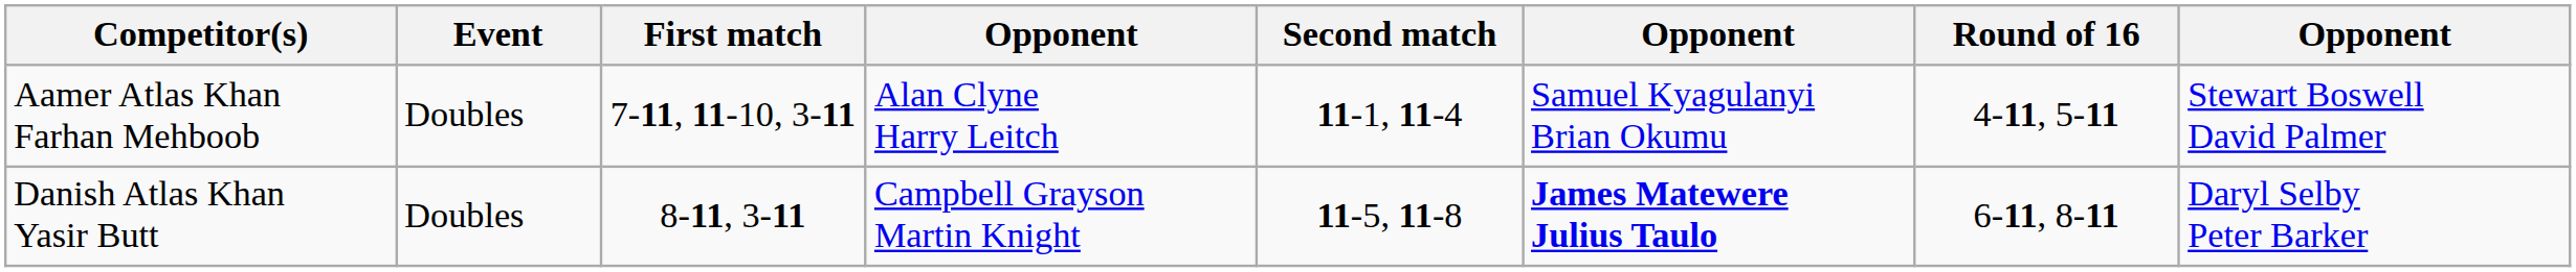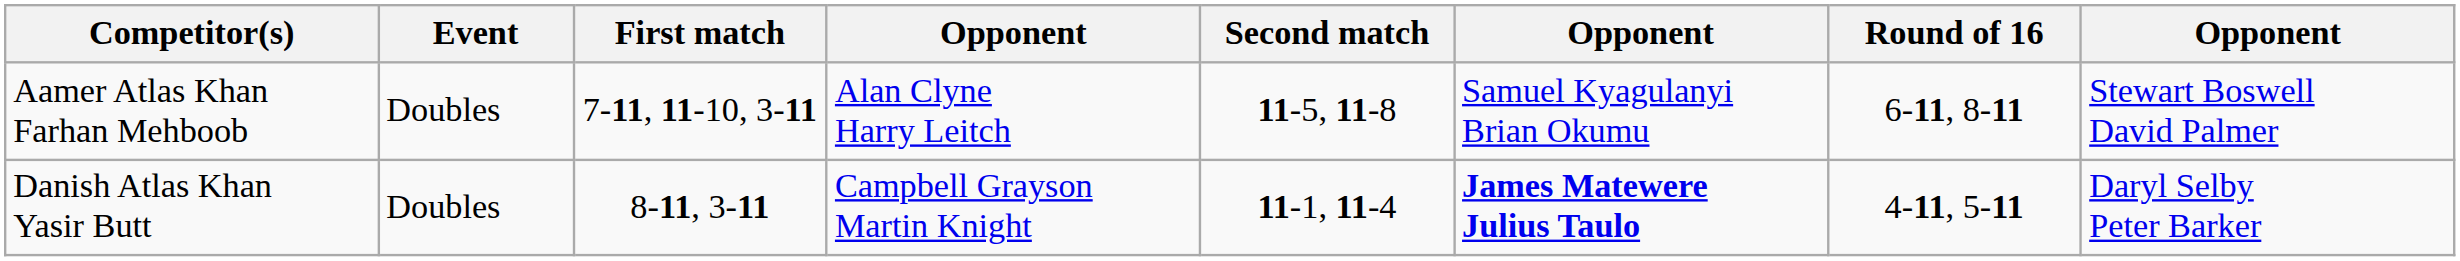 <table class=wikitable style="font-size:90%">
 <tr>
 <th width=150>Competitor(s)</th>
 <th width=75>Event</th>
 <th width=100>First match</th>
 <th width=150>Opponent</th>
 <th width=100>Second match</th>
 <th width=150>Opponent</th>
 <th width=100>Round of 16</th>
 <th width=150>Opponent</th>
 </tr>
 <tr>
 <td>Aamer Atlas Khan <br> Farhan Mehboob</td>
 <td>Doubles</td>
 <td align="center">7-<strong>11</strong>, <strong>11</strong>-10, 3-<strong>11</strong></td>
 <td> <a href='#'>Alan Clyne</a> <br>  <a href='#'>Harry Leitch</a></td>
-<td align="center"><strong>11</strong>-1, <strong>11</strong>-4</td>
+<td align="center"><strong>11</strong>-5, <strong>11</strong>-8</td>
 <td> <a href='#'>Samuel Kyagulanyi</a> <br>  <a href='#'>Brian Okumu</a></td>
-<td align="center">4-<strong>11</strong>, 5-<strong>11</strong></td>
+<td align="center">6-<strong>11</strong>, 8-<strong>11</strong></td>
 <td> <a href='#'>Stewart Boswell</a> <br>  <a href='#'>David Palmer</a></td>
 </tr>
 <tr>
 <td>Danish Atlas Khan <br> Yasir Butt</td>
 <td>Doubles</td>
 <td align="center">8-<strong>11</strong>, 3-<strong>11</strong></td>
 <td> <a href='#'>Campbell Grayson</a> <br>  <a href='#'>Martin Knight</a></td>
-<td align="center"><strong>11</strong>-5, <strong>11</strong>-8</td>
+<td align="center"><strong>11</strong>-1, <strong>11</strong>-4</td>
 <td><strong> <a href='#'>James Matewere</a> <br>  <a href='#'>Julius Taulo</a></strong></td>
-<td align="center">6-<strong>11</strong>, 8-<strong>11</strong></td>
+<td align="center">4-<strong>11</strong>, 5-<strong>11</strong></td>
 <td> <a href='#'>Daryl Selby</a> <br>  <a href='#'>Peter Barker</a></td>
 </tr>
 </table>
